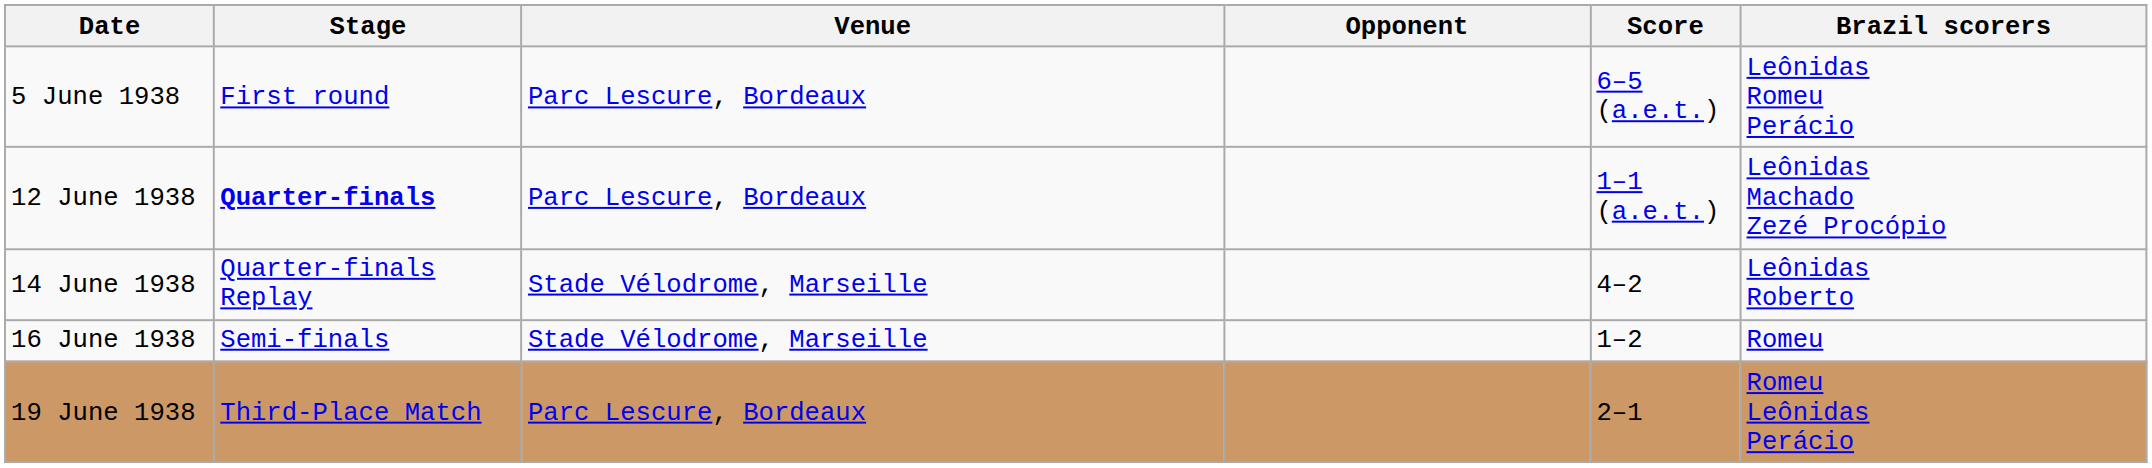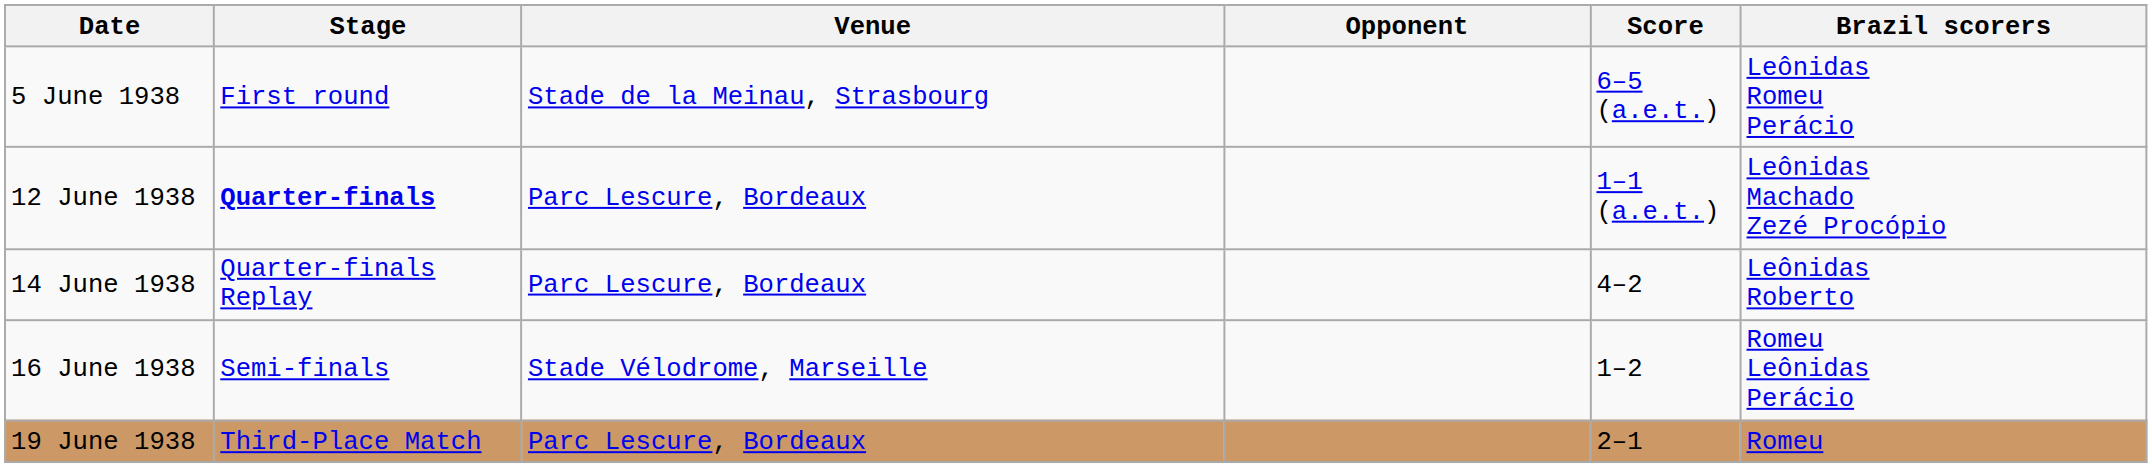 <table class="wikitable">
 <tr>
 <th width=100px>Date</th>
 <th width=150px>Stage</th>
 <th width=350px>Venue</th>
 <th width=180px>Opponent</th>
 <th width=70px>Score</th>
 <th width=200px>Brazil scorers</th>
 </tr>
 <tr>
 <td>5 June 1938</td>
 <td><a href='#'>First round</a></td>
-<td><a href='#'>Parc Lescure</a>, <a href='#'>Bordeaux</a></td>
+<td><a href='#'>Stade de la Meinau</a>, <a href='#'>Strasbourg</a></td>
 <td></td>
 <td><a href='#'>6–5</a> <br> (<a href='#'>a.e.t.</a>)</td>
 <td><a href='#'>Leônidas</a>  <br> <a href='#'>Romeu</a>  <br> <a href='#'>Perácio</a> </td>
 </tr>
 <tr>
 <td>12 June 1938</td>
 <td><strong><a href='#'>Quarter-finals</a></strong></td>
 <td><a href='#'>Parc Lescure</a>, <a href='#'>Bordeaux</a></td>
 <td></td>
 <td><a href='#'>1–1</a> <br> (<a href='#'>a.e.t.</a>)</td>
 <td><a href='#'>Leônidas</a>  <br> <a href='#'>Machado</a>  <br> <a href='#'>Zezé Procópio</a> </td>
 </tr>
 <tr>
 <td>14 June 1938</td>
 <td><a href='#'>Quarter-finals Replay</a></td>
-<td><a href='#'>Stade Vélodrome</a>, <a href='#'>Marseille</a></td>
+<td><a href='#'>Parc Lescure</a>, <a href='#'>Bordeaux</a></td>
 <td></td>
 <td>4–2</td>
 <td><a href='#'>Leônidas</a>  <br> <a href='#'>Roberto</a> </td>
 </tr>
 <tr>
 <td>16 June 1938</td>
 <td><a href='#'>Semi-finals</a></td>
 <td><a href='#'>Stade Vélodrome</a>, <a href='#'>Marseille</a></td>
 <td></td>
 <td>1–2</td>
-<td><a href='#'>Romeu</a> </td>
+<td><a href='#'>Romeu</a>  <br> <a href='#'>Leônidas</a>  <br> <a href='#'>Perácio</a> </td>
 </tr>
 <tr style="background:#c96;">
 <td>19 June 1938</td>
 <td><a href='#'>Third-Place Match</a></td>
 <td><a href='#'>Parc Lescure</a>, <a href='#'>Bordeaux</a></td>
 <td></td>
 <td>2–1</td>
-<td><a href='#'>Romeu</a>  <br> <a href='#'>Leônidas</a>  <br> <a href='#'>Perácio</a> </td>
+<td><a href='#'>Romeu</a> </td>
 </tr>
 </table>
